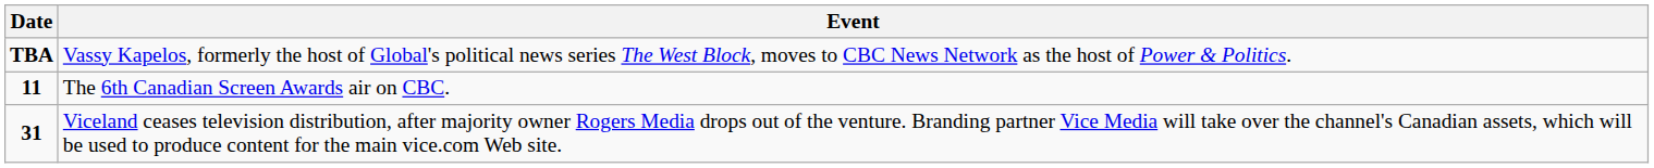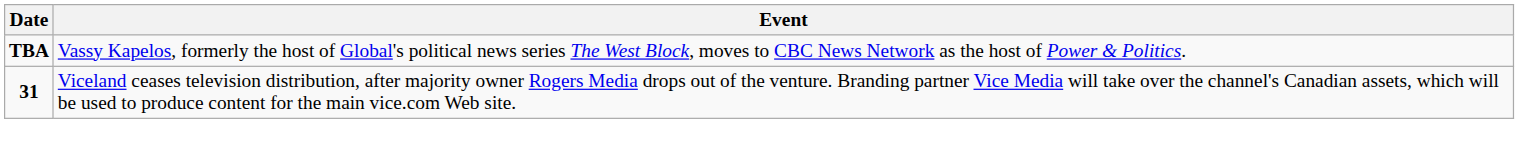 <table class="wikitable">
 <tr>
 <th>Date</th>
 <th>Event</th>
 </tr>
 <tr>
 <td style="text-align:center;"><strong>TBA</strong></td>
 <td><a href='#'>Vassy Kapelos</a>, formerly the host of <a href='#'>Global</a>'s political news series <em><a href='#'>The West Block</a></em>, moves to <a href='#'>CBC News Network</a> as the host of <em><a href='#'>Power & Politics</a></em>.</td>
 </tr>
 <tr>
-<td style="text-align:center;"><strong>11</strong></td>
-<td>The <a href='#'>6th Canadian Screen Awards</a> air on <a href='#'>CBC</a>.</td>
-</tr>
-<tr>
 <td style="text-align:center;"><strong>31</strong></td>
 <td><a href='#'>Viceland</a> ceases television distribution, after majority owner <a href='#'>Rogers Media</a> drops out of the venture. Branding partner <a href='#'>Vice Media</a> will take over the channel's Canadian assets, which will be used to produce content for the main vice.com Web site.</td>
 </tr>
 </table>
